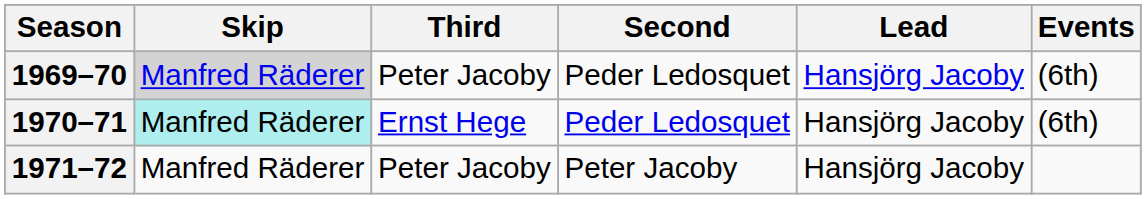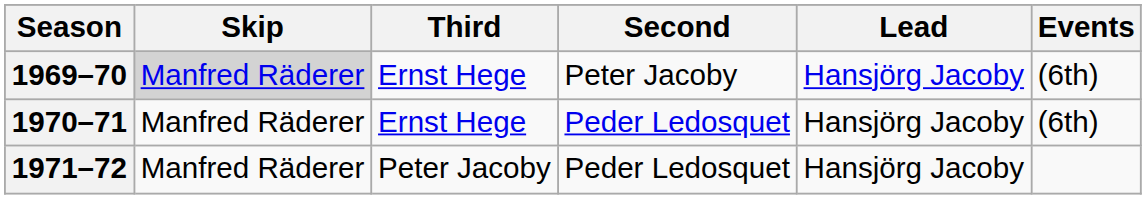 <table class="wikitable">
 <tr>
 <th scope="col">Season</th>
 <th scope="col">Skip</th>
 <th scope="col">Third</th>
 <th scope="col">Second</th>
 <th scope="col">Lead</th>
 <th scope="col">Events</th>
 </tr>
 <tr>
 <th scope="row">1969–70</th>
 <td style="background: lightgrey;"><a href='#'>Manfred Räderer</a></td>
+<td><a href='#'>Ernst Hege</a></td>
 <td>Peter Jacoby</td>
-<td>Peder Ledosquet</td>
 <td><a href='#'>Hansjörg Jacoby</a></td>
 <td> (6th)</td>
 </tr>
 <tr>
 <th scope="row">1970–71</th>
-<td style="background: paleturquoise;">Manfred Räderer</td>
+<td>Manfred Räderer</td>
 <td><a href='#'>Ernst Hege</a></td>
 <td><a href='#'>Peder Ledosquet</a></td>
 <td>Hansjörg Jacoby</td>
 <td> (6th)</td>
 </tr>
 <tr>
 <th scope="row">1971–72</th>
 <td>Manfred Räderer</td>
 <td>Peter Jacoby</td>
-<td>Peter Jacoby</td>
+<td>Peder Ledosquet</td>
 <td>Hansjörg Jacoby</td>
 <td> </td>
 </tr>
 </table>
